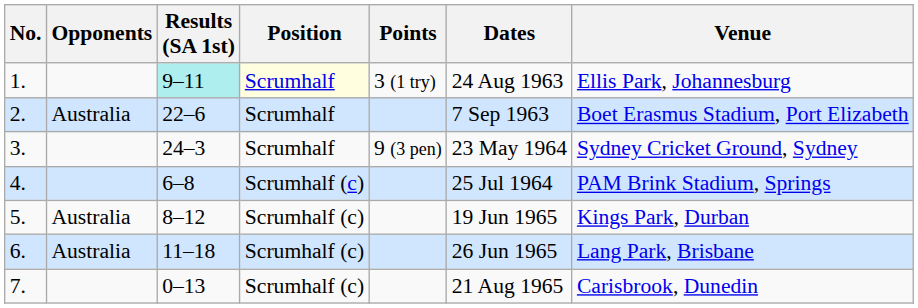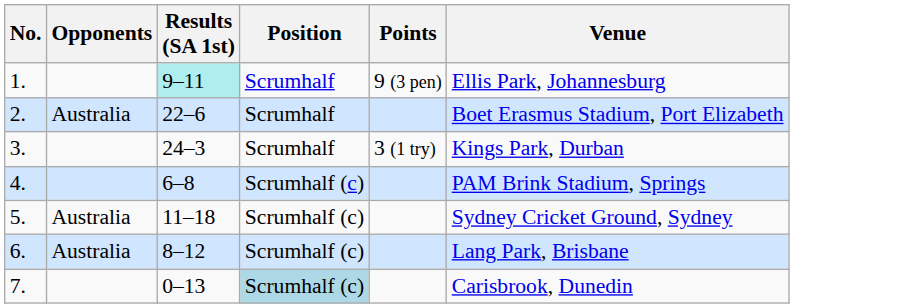 <table class="wikitable sortable">
 <tr>
 <th>No.</th>
 <th>Opponents</th>
 <th>Results<br>(SA 1st)</th>
 <th>Position</th>
 <th>Points</th>
-<th>Dates</th>
 <th>Venue</th>
 </tr>
 <tr>
 <td>1.</td>
 <td></td>
 <td style="background: paleturquoise;">9–11</td>
-<td style="background: lightyellow;"><a href='#'>Scrumhalf</a></td>
-<td>3 <small>(1 try)</small></td>
-<td>24 Aug 1963</td>
+<td><a href='#'>Scrumhalf</a></td>
+<td>9 <small>(3 pen)</small></td>
 <td><a href='#'>Ellis Park</a>, <a href='#'>Johannesburg</a></td>
 </tr>
 <tr style="background: #D0E6FF;">
 <td>2.</td>
 <td> Australia</td>
 <td>22–6</td>
 <td>Scrumhalf</td>
 <td></td>
-<td>7 Sep 1963</td>
 <td><a href='#'>Boet Erasmus Stadium</a>, <a href='#'>Port Elizabeth</a></td>
 </tr>
 <tr>
 <td>3.</td>
 <td></td>
 <td>24–3</td>
 <td>Scrumhalf</td>
-<td>9 <small>(3 pen)</small></td>
-<td>23 May 1964</td>
-<td><a href='#'>Sydney Cricket Ground</a>, <a href='#'>Sydney</a></td>
+<td>3 <small>(1 try)</small></td>
+<td><a href='#'>Kings Park</a>, <a href='#'>Durban</a></td>
 </tr>
 <tr style="background: #D0E6FF;">
 <td>4.</td>
 <td></td>
 <td>6–8</td>
 <td>Scrumhalf (<a href='#'>c</a>)</td>
 <td></td>
-<td>25 Jul 1964</td>
 <td><a href='#'>PAM Brink Stadium</a>, <a href='#'>Springs</a></td>
 </tr>
 <tr>
 <td>5.</td>
 <td> Australia</td>
-<td>8–12</td>
+<td>11–18</td>
 <td>Scrumhalf (c)</td>
 <td></td>
-<td>19 Jun 1965</td>
-<td><a href='#'>Kings Park</a>, <a href='#'>Durban</a></td>
+<td><a href='#'>Sydney Cricket Ground</a>, <a href='#'>Sydney</a></td>
 </tr>
 <tr style="background: #D0E6FF;">
 <td>6.</td>
 <td> Australia</td>
-<td>11–18</td>
+<td>8–12</td>
 <td>Scrumhalf (c)</td>
 <td></td>
-<td>26 Jun 1965</td>
 <td><a href='#'>Lang Park</a>, <a href='#'>Brisbane</a></td>
 </tr>
 <tr>
 <td>7.</td>
 <td></td>
 <td>0–13</td>
-<td>Scrumhalf (c)</td>
+<td style="background: lightblue;">Scrumhalf (c)</td>
 <td></td>
-<td>21 Aug 1965</td>
 <td><a href='#'>Carisbrook</a>, <a href='#'>Dunedin</a></td>
 </tr>
 </table>
